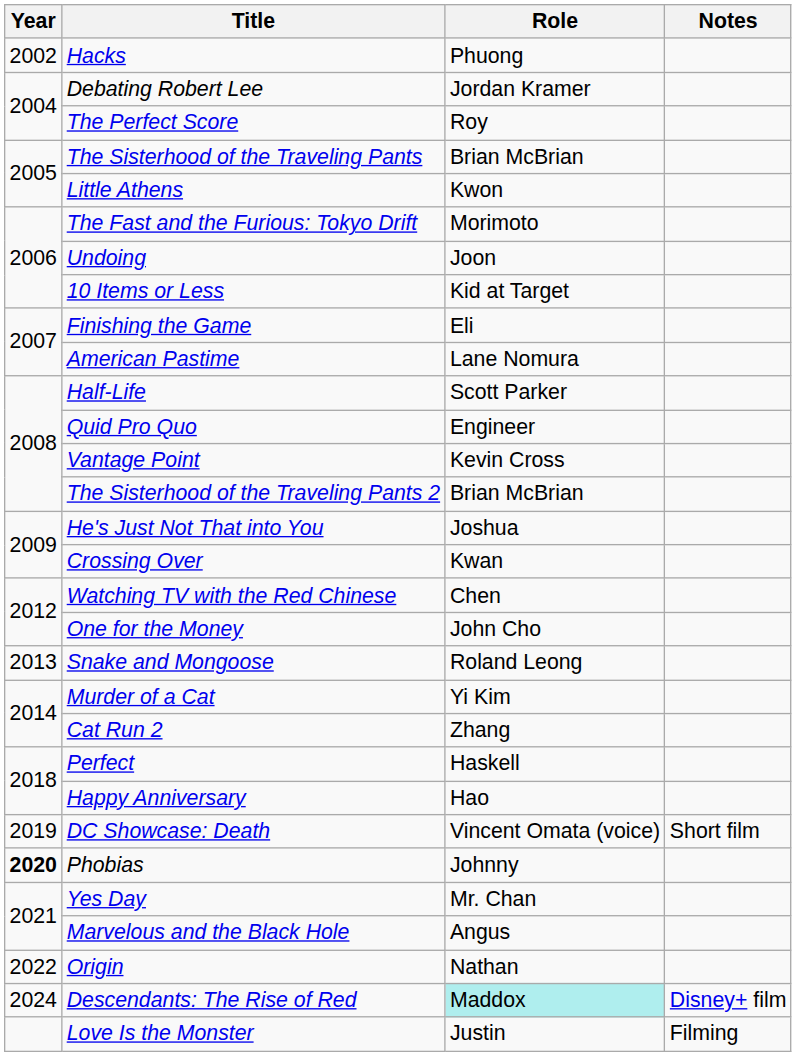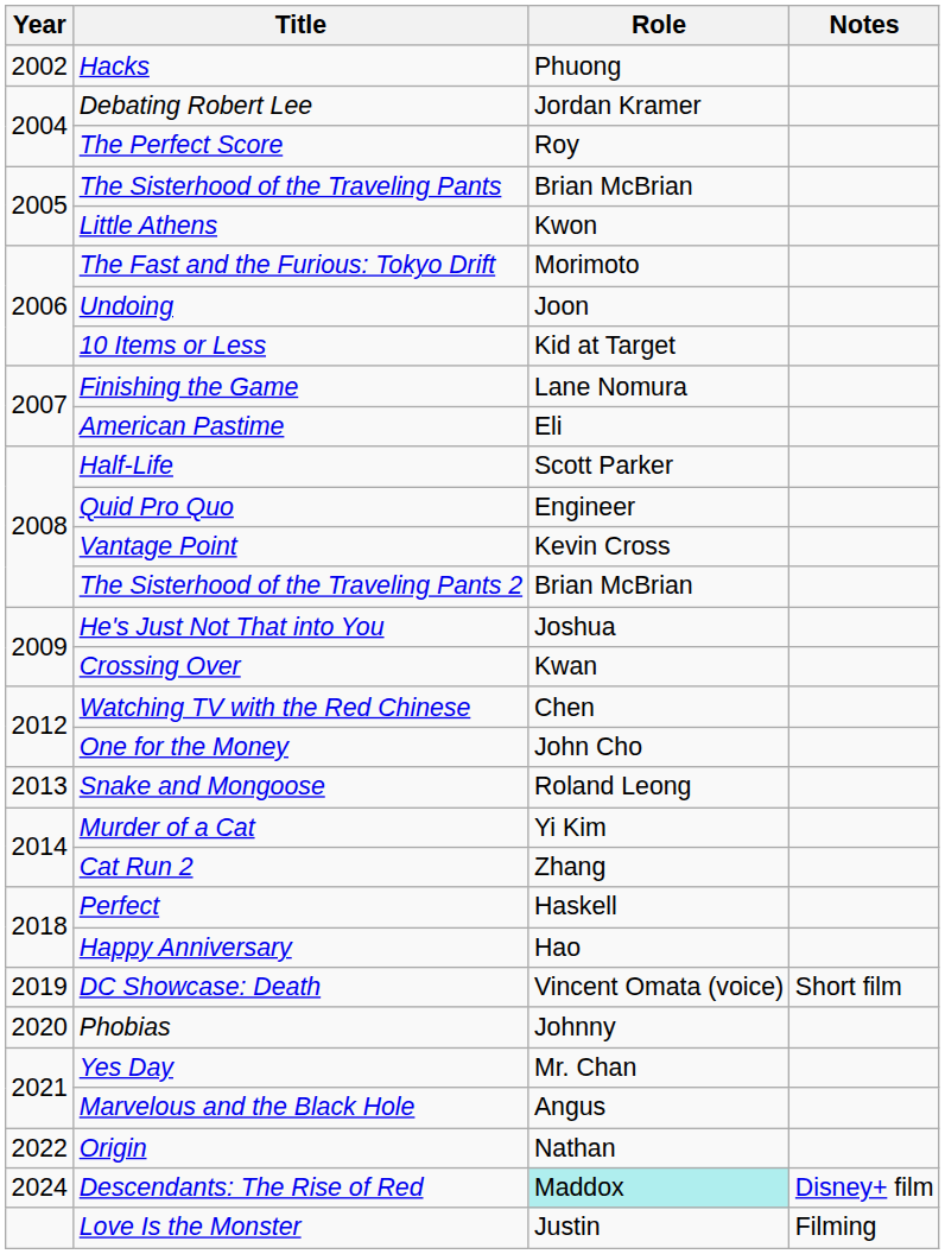 <table class="wikitable sortable">
 <tr>
 <th>Year</th>
 <th>Title</th>
 <th>Role</th>
 <th class="unsortable">Notes</th>
 </tr>
 <tr>
 <td>2002</td>
 <td><em><a href='#'>Hacks</a></em></td>
 <td>Phuong</td>
 <td></td>
 </tr>
 <tr>
 <td rowspan="2">2004</td>
 <td><em>Debating Robert Lee</em></td>
 <td>Jordan Kramer</td>
 <td></td>
 </tr>
 <tr>
 <td><em><a href='#'>The Perfect Score</a></em></td>
 <td>Roy</td>
 <td></td>
 </tr>
 <tr>
 <td rowspan="2">2005</td>
 <td><em><a href='#'>The Sisterhood of the Traveling Pants</a></em></td>
 <td>Brian McBrian</td>
 <td></td>
 </tr>
 <tr>
 <td><em><a href='#'>Little Athens</a></em></td>
 <td>Kwon</td>
 <td></td>
 </tr>
 <tr>
 <td rowspan="3">2006</td>
 <td><em><a href='#'>The Fast and the Furious: Tokyo Drift</a></em></td>
 <td>Morimoto</td>
 <td></td>
 </tr>
 <tr>
 <td><em><a href='#'>Undoing</a></em></td>
 <td>Joon</td>
 <td></td>
 </tr>
 <tr>
 <td><em><a href='#'>10 Items or Less</a></em></td>
 <td>Kid at Target</td>
 <td></td>
 </tr>
 <tr>
 <td rowspan="2">2007</td>
 <td><em><a href='#'>Finishing the Game</a></em></td>
-<td>Eli</td>
+<td>Lane Nomura</td>
 <td></td>
 </tr>
 <tr>
 <td><em><a href='#'>American Pastime</a></em></td>
-<td>Lane Nomura</td>
+<td>Eli</td>
 <td></td>
 </tr>
 <tr>
 <td rowspan="4">2008</td>
 <td><em><a href='#'>Half-Life</a></em></td>
 <td>Scott Parker</td>
 <td></td>
 </tr>
 <tr>
 <td><em><a href='#'>Quid Pro Quo</a></em></td>
 <td>Engineer</td>
 <td></td>
 </tr>
 <tr>
 <td><em><a href='#'>Vantage Point</a></em></td>
 <td>Kevin Cross</td>
 <td></td>
 </tr>
 <tr>
 <td><em><a href='#'>The Sisterhood of the Traveling Pants 2</a></em></td>
 <td>Brian McBrian</td>
 <td></td>
 </tr>
 <tr>
 <td rowspan="2">2009</td>
 <td><em><a href='#'>He's Just Not That into You</a></em></td>
 <td>Joshua</td>
 <td></td>
 </tr>
 <tr>
 <td><em><a href='#'>Crossing Over</a></em></td>
 <td>Kwan</td>
 <td></td>
 </tr>
 <tr>
 <td rowspan="2">2012</td>
 <td><em><a href='#'>Watching TV with the Red Chinese</a></em></td>
 <td>Chen</td>
 <td></td>
 </tr>
 <tr>
 <td><em><a href='#'>One for the Money</a></em></td>
 <td>John Cho</td>
 <td></td>
 </tr>
 <tr>
 <td>2013</td>
 <td><em><a href='#'>Snake and Mongoose</a></em></td>
 <td>Roland Leong</td>
 <td></td>
 </tr>
 <tr>
 <td rowspan="2">2014</td>
 <td><em><a href='#'>Murder of a Cat</a></em></td>
 <td>Yi Kim</td>
 <td></td>
 </tr>
 <tr>
 <td><em><a href='#'>Cat Run 2</a></em></td>
 <td>Zhang</td>
 <td></td>
 </tr>
 <tr>
 <td rowspan="2">2018</td>
 <td><em><a href='#'>Perfect</a></em></td>
 <td>Haskell</td>
 <td></td>
 </tr>
 <tr>
 <td><em><a href='#'>Happy Anniversary</a></em></td>
 <td>Hao</td>
 <td></td>
 </tr>
 <tr>
 <td>2019</td>
 <td><em><a href='#'>DC Showcase: Death</a></em></td>
 <td>Vincent Omata (voice)</td>
 <td>Short film</td>
 </tr>
 <tr>
-<td><strong>2020</strong></td>
+<td>2020</td>
 <td><em>Phobias</em></td>
 <td>Johnny</td>
 <td></td>
 </tr>
 <tr>
 <td rowspan="2">2021</td>
 <td><em><a href='#'>Yes Day</a></em></td>
 <td>Mr. Chan</td>
 <td></td>
 </tr>
 <tr>
 <td><em><a href='#'>Marvelous and the Black Hole</a></em></td>
 <td>Angus</td>
 <td></td>
 </tr>
 <tr>
 <td>2022</td>
 <td><em><a href='#'>Origin</a></em></td>
 <td>Nathan</td>
 <td></td>
 </tr>
 <tr>
 <td>2024</td>
 <td><em><a href='#'>Descendants: The Rise of Red</a></em></td>
 <td style="background: paleturquoise;">Maddox</td>
 <td><a href='#'>Disney+</a> film</td>
 </tr>
 <tr>
 <td></td>
 <td><em><a href='#'>Love Is the Monster</a></em></td>
 <td>Justin</td>
 <td>Filming</td>
 </tr>
 </table>
